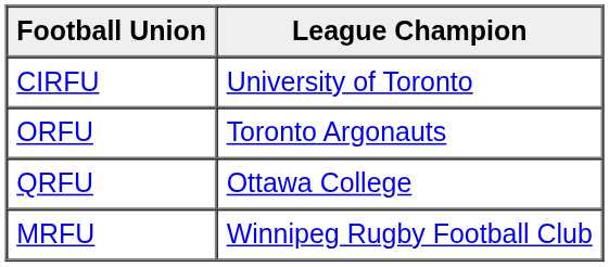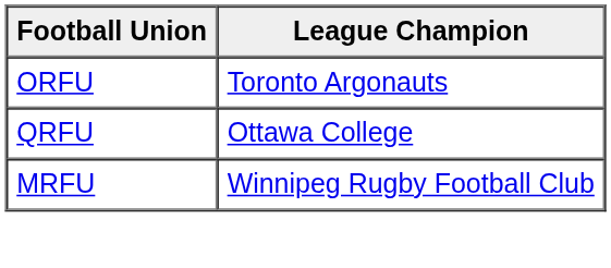 <table border="1" cellpadding="5" cellspacing="0" align="center">
 <tr>
 <th scope="col" style="background:#efefef;">Football Union</th>
 <th scope="col" style="background:#efefef;">League Champion</th>
-</tr>
-<tr>
-<td><a href='#'>CIRFU</a></td>
-<td><a href='#'>University of Toronto</a></td>
 </tr>
 <tr>
 <td><a href='#'>ORFU</a></td>
 <td><a href='#'>Toronto Argonauts</a></td>
 </tr>
 <tr>
 <td><a href='#'>QRFU</a></td>
 <td><a href='#'>Ottawa College</a></td>
 </tr>
 <tr>
 <td><a href='#'>MRFU</a></td>
 <td><a href='#'>Winnipeg Rugby Football Club</a></td>
 </tr>
 <tr>
 </tr>
 </table>
